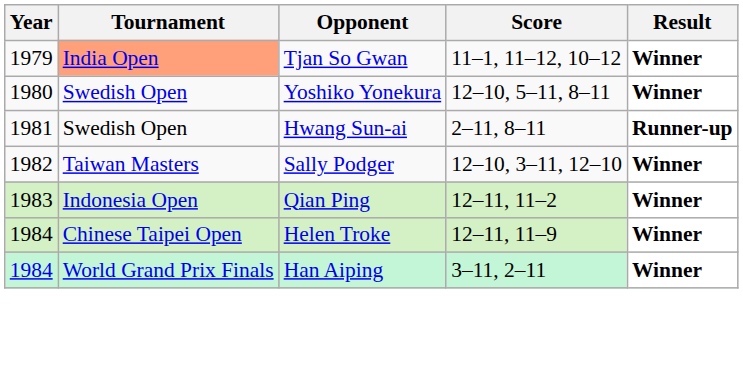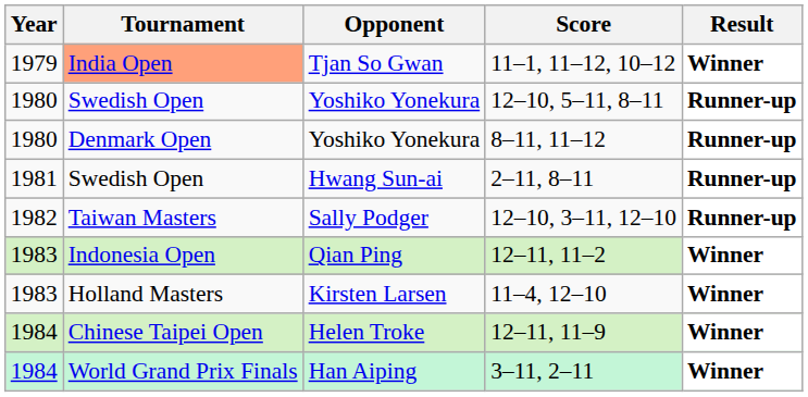 <table class="sortable wikitable" style="font-size: 90%;">
 <tr>
 <th>Year</th>
 <th>Tournament</th>
 <th>Opponent</th>
 <th>Score</th>
 <th>Result</th>
 </tr>
 <tr>
 <td align="center">1979</td>
 <td align="left" style="background: lightsalmon;"><a href='#'>India Open</a></td>
 <td align="left"> <a href='#'>Tjan So Gwan</a></td>
 <td align="left">11–1, 11–12, 10–12</td>
 <td style="text-align:left; background:white"> <strong>Winner</strong></td>
 </tr>
 <tr>
 <td align="center">1980</td>
 <td align="left"><a href='#'>Swedish Open</a></td>
 <td align="left"> <a href='#'>Yoshiko Yonekura</a></td>
 <td align="left">12–10, 5–11, 8–11</td>
-<td style="text-align:left; background:white"> <strong>Winner</strong></td>
+<td style="text-align:left; background:white"> <strong>Runner-up</strong></td>
+</tr>
+<tr>
+<td align="center">1980</td>
+<td align="left"><a href='#'>Denmark Open</a></td>
+<td align="left"> Yoshiko Yonekura</td>
+<td align="left">8–11, 11–12</td>
+<td style="text-align:left; background:white"> <strong>Runner-up</strong></td>
 </tr>
 <tr>
 <td align="center">1981</td>
 <td align="left">Swedish Open</td>
 <td align="left"> <a href='#'>Hwang Sun-ai</a></td>
 <td align="left">2–11, 8–11</td>
 <td style="text-align:left; background:white"> <strong>Runner-up</strong></td>
 </tr>
 <tr>
 <td align="center">1982</td>
 <td align="left"><a href='#'>Taiwan Masters</a></td>
 <td align="left"> <a href='#'>Sally Podger</a></td>
 <td align="left">12–10, 3–11, 12–10</td>
-<td style="text-align:left; background:white"> <strong>Winner</strong></td>
+<td style="text-align:left; background:white"> <strong>Runner-up</strong></td>
 </tr>
 <tr style="background:#D4F1C5;">
 <td align="center">1983</td>
 <td align="left"><a href='#'>Indonesia Open</a></td>
 <td align="left"> <a href='#'>Qian Ping</a></td>
 <td align="left">12–11, 11–2</td>
+<td style="text-align:left; background:white"> <strong>Winner</strong></td>
+</tr>
+<tr>
+<td align="center">1983</td>
+<td align="left">Holland Masters</td>
+<td align="left"> <a href='#'>Kirsten Larsen</a></td>
+<td align="left">11–4, 12–10</td>
 <td style="text-align:left; background:white"> <strong>Winner</strong></td>
 </tr>
 <tr style="background:#D4F1C5">
 <td align="center">1984</td>
 <td align="left"><a href='#'>Chinese Taipei Open</a></td>
 <td align="left"> <a href='#'>Helen Troke</a></td>
 <td align="left">12–11, 11–9</td>
 <td style="text-align:left; background:white"> <strong>Winner</strong></td>
 </tr>
 <tr style="background:#C3F6D7">
 <td align="center"><a href='#'>1984</a></td>
 <td align="left"><a href='#'>World Grand Prix Finals</a></td>
 <td align="left"> <a href='#'>Han Aiping</a></td>
 <td align="left">3–11, 2–11</td>
 <td style="text-align:left; background:white"> <strong>Winner</strong></td>
 </tr>
 </table>
